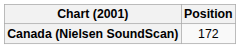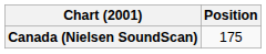 <table class="wikitable plainrowheaders" style="text-align:center">
 <tr>
 <th scope="col">Chart (2001)</th>
 <th scope="col">Position</th>
 </tr>
 <tr>
 <th scope="row">Canada (Nielsen SoundScan)</th>
-<td>172</td>
+<td>175</td>
 </tr>
 </table>
